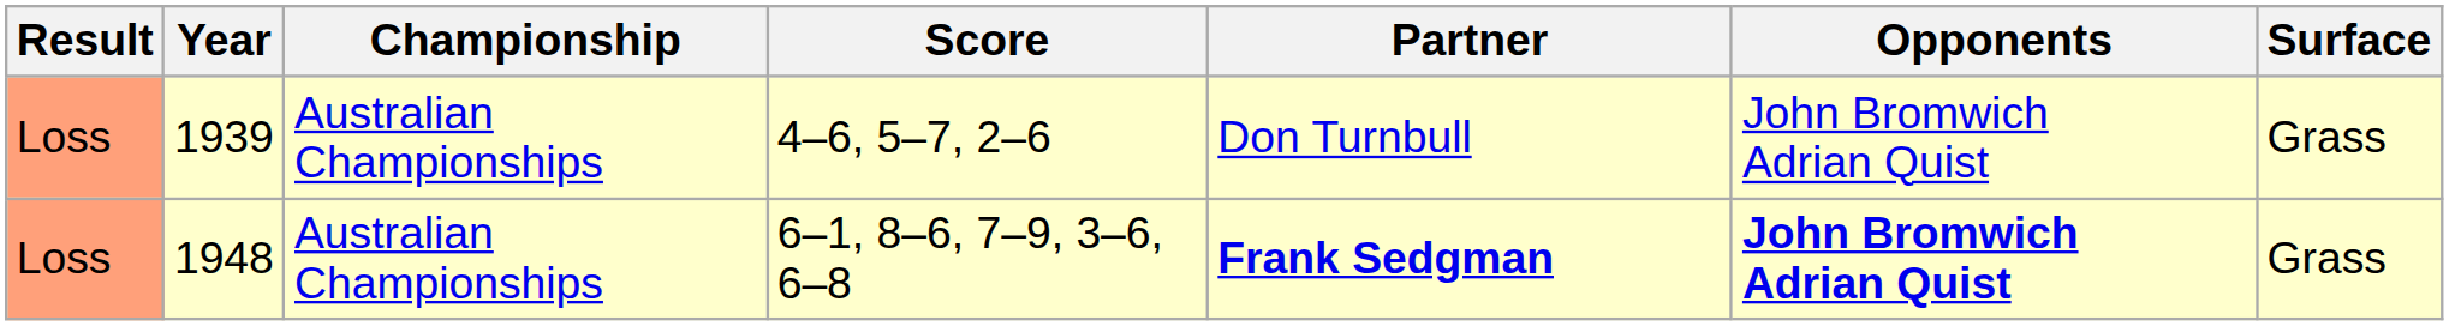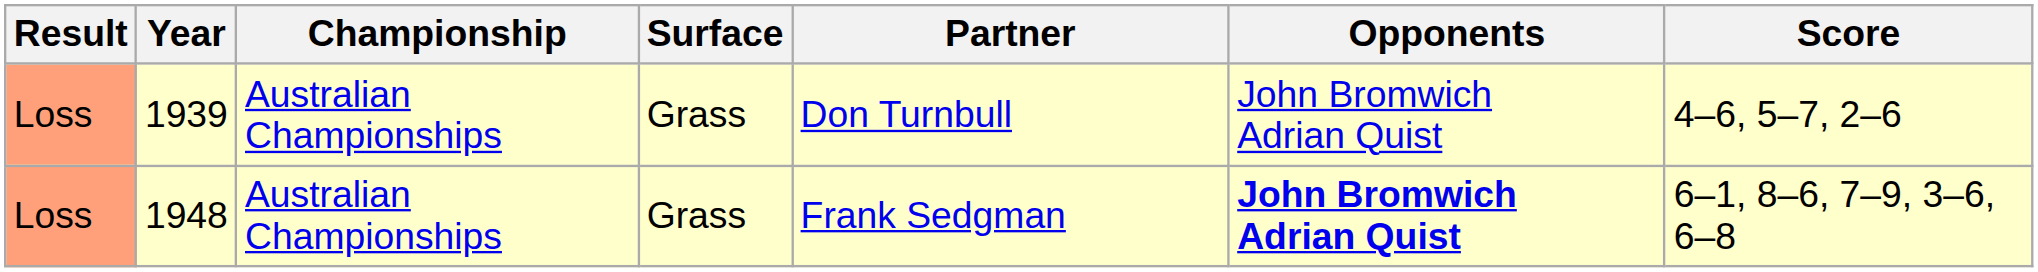 <table class="sortable wikitable">
 <tr>
 <th style="width:40px">Result</th>
 <th style="width:30px">Year</th>
 <th style="width:165px">Championship</th>
-<th style="width:150px" class="unsortable">Score</th>
+<th style="width:50px">Surface</th>
 <th style="width:180px">Partner</th>
 <th style="width:180px">Opponents</th>
-<th style="width:50px">Surface</th>
+<th style="width:150px" class="unsortable">Score</th>
 </tr>
 <tr style="background:#ffc;">
 <td style="background:#ffa07a;">Loss</td>
 <td>1939</td>
 <td><a href='#'>Australian Championships</a></td>
-<td>4–6, 5–7, 2–6</td>
+<td>Grass</td>
 <td> <a href='#'>Don Turnbull</a></td>
 <td> <a href='#'>John Bromwich</a> <br>  <a href='#'>Adrian Quist</a></td>
-<td>Grass</td>
+<td>4–6, 5–7, 2–6</td>
 </tr>
 <tr style="background:#ffc;">
 <td style="background:#ffa07a;">Loss</td>
 <td>1948</td>
 <td><a href='#'>Australian Championships</a></td>
+<td>Grass</td>
+<td> <a href='#'>Frank Sedgman</a></td>
+<td><strong> <a href='#'>John Bromwich</a> <br>  <a href='#'>Adrian Quist</a></strong></td>
 <td>6–1, 8–6, 7–9, 3–6, 6–8</td>
-<td><strong> <a href='#'>Frank Sedgman</a></strong></td>
-<td><strong> <a href='#'>John Bromwich</a> <br>  <a href='#'>Adrian Quist</a></strong></td>
-<td>Grass</td>
 </tr>
 </table>
